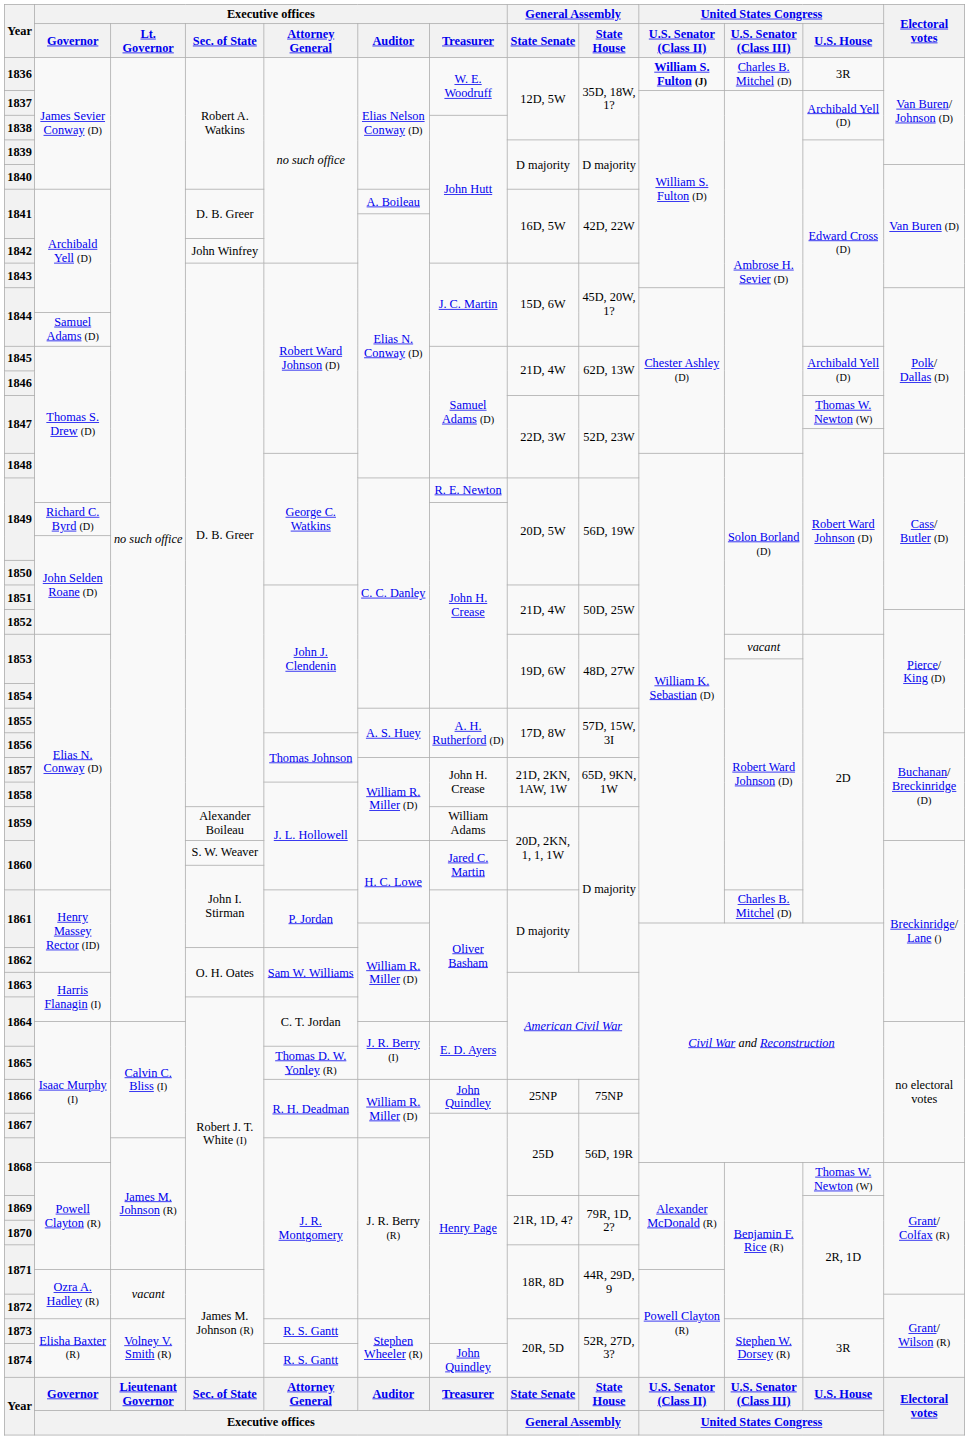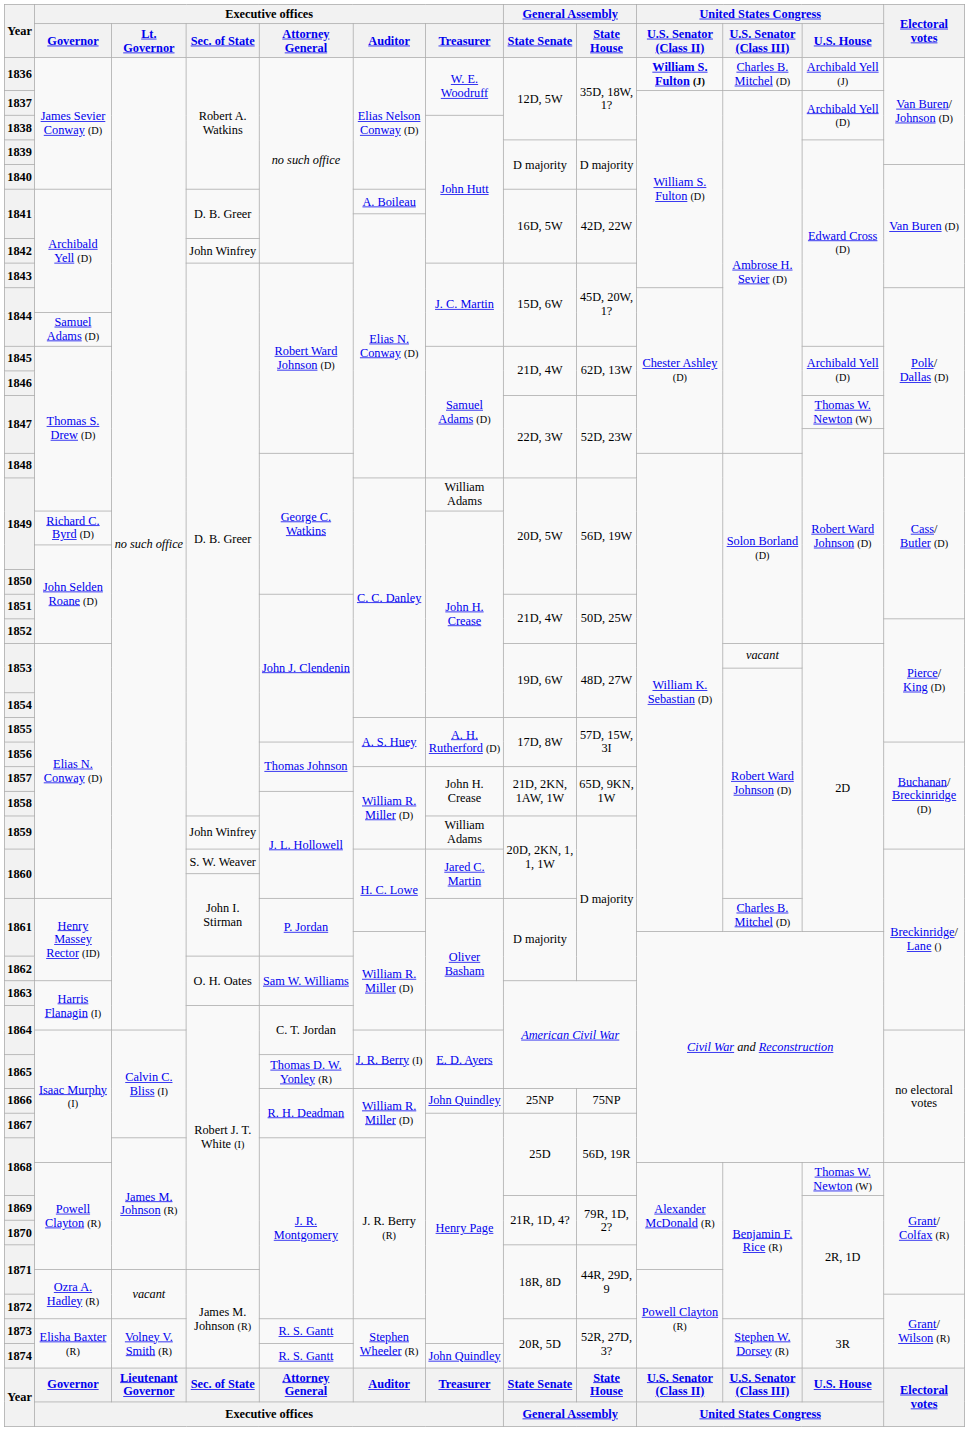 <table class="wikitable sortable sticky-header-multi" style="text-align:center">
 <tr>
 <th rowspan=2  class=unsortable>Year</th>
 <th colspan=6>Executive offices</th>
 <th colspan=2><a href='#'>General Assembly</a></th>
 <th colspan=3><a href='#'>United States Congress</a></th>
 <th rowspan=2  class=unsortable><a href='#'>Electoral votes</a></th>
 </tr>
 <tr style="height:2em">
 <th class=unsortable><a href='#'>Governor</a></th>
 <th class=unsortable><a href='#'>Lt. Governor</a></th>
 <th class=unsortable><a href='#'>Sec. of State</a></th>
 <th class=unsortable><a href='#'>Attorney<br>General</a></th>
 <th class=unsortable><a href='#'>Auditor</a></th>
 <th class=unsortable><a href='#'>Treasurer</a></th>
 <th class=unsortable><a href='#'>State Senate</a></th>
 <th class=unsortable><a href='#'>State House</a></th>
 <th class=unsortable><a href='#'>U.S. Senator<br>(Class II)</a></th>
 <th class=unsortable><a href='#'>U.S. Senator<br>(Class III)</a></th>
 <th class=unsortable><a href='#'>U.S. House</a></th>
 </tr>
 <tr style="height:2em">
 <th>1836</th>
 <td rowspan=5 ><a href='#'>James Sevier<br>Conway</a> <small>(D)</small></td>
 <td rowspan=37><em>no such office</em></td>
 <td rowspan=5>Robert A. Watkins</td>
 <td rowspan=8><em>no such office</em></td>
 <td rowspan=5 ><a href='#'>Elias Nelson<br>Conway</a> <small>(D)</small></td>
 <td rowspan=2><a href='#'>W. E. Woodruff</a></td>
 <td rowspan=3 >12D, 5W</td>
 <td rowspan=3 >35D, 18W, 1?</td>
 <td><strong><a href='#'>William S. Fulton</a> <small>(J)</small></strong></td>
 <td><a href='#'>Charles B. Mitchel</a> <small>(D)</small></td>
-<td>3R</td>
+<td><a href='#'>Archibald Yell</a> <small>(J)</small></td>
 <td rowspan=4 ><a href='#'>Van Buren</a>/<br><a href='#'>Johnson</a> <small>(D)</small> </td>
 </tr>
 <tr style="height:2em">
 <th>1837</th>
 <td rowspan=8 ><a href='#'>William S. Fulton</a> <small>(D)</small></td>
 <td rowspan=14 ><a href='#'>Ambrose H. Sevier</a> <small>(D)</small></td>
 <td rowspan=2 ><a href='#'>Archibald Yell</a> <small>(D)</small></td>
 </tr>
 <tr style="height:2em">
 <th>1838</th>
 <td rowspan=6><a href='#'>John Hutt</a></td>
 </tr>
 <tr style="height:2em">
 <th>1839</th>
 <td rowspan=2 >D majority</td>
 <td rowspan=2 >D majority</td>
 <td rowspan=8 ><a href='#'>Edward Cross</a> <small>(D)</small></td>
 </tr>
 <tr style="height:2em">
 <th>1840</th>
 <td rowspan=5 ><a href='#'>Van Buren</a> <small>(D)</small> </td>
 </tr>
 <tr style="height:2em">
 <th rowspan=2>1841</th>
 <td rowspan=5 ><a href='#'>Archibald Yell</a> <small>(D)</small></td>
 <td rowspan=2>D. B. Greer</td>
 <td><a href='#'>A. Boileau</a></td>
 <td rowspan=3 >16D, 5W</td>
 <td rowspan=3 >42D, 22W</td>
 </tr>
 <tr style="height:2em">
 <td rowspan=10 ><a href='#'>Elias N. Conway</a> <small>(D)</small></td>
 </tr>
 <tr style="height:2em">
 <th>1842</th>
 <td>John Winfrey</td>
 </tr>
 <tr style="height:2em">
 <th>1843</th>
 <td rowspan=21>D. B. Greer</td>
 <td rowspan=7 ><a href='#'>Robert Ward<br>Johnson</a> <small>(D)</small></td>
 <td rowspan=3><a href='#'>J. C. Martin</a></td>
 <td rowspan=3 >15D, 6W</td>
 <td rowspan=3 >45D, 20W, 1?</td>
 </tr>
 <tr style="height:2em">
 <th rowspan=2>1844</th>
 <td rowspan=6 ><a href='#'>Chester Ashley</a> <small>(D)</small></td>
 <td rowspan=6 ><a href='#'>Polk</a>/<br><a href='#'>Dallas</a> <small>(D)</small> </td>
 </tr>
 <tr style="height:2em">
 <td><a href='#'>Samuel Adams</a> <small>(D)</small></td>
 </tr>
 <tr style="height:2em">
 <th>1845</th>
 <td rowspan=6 ><a href='#'>Thomas S. Drew</a> <small>(D)</small></td>
 <td rowspan=5 ><a href='#'>Samuel Adams</a> <small>(D)</small></td>
 <td rowspan=2 >21D, 4W</td>
 <td rowspan=2 >62D, 13W</td>
 <td rowspan=2 ><a href='#'>Archibald Yell</a> <small>(D)</small></td>
 </tr>
 <tr style="height:2em">
 <th>1846</th>
 </tr>
 <tr style="height:2em">
 <th rowspan=2>1847</th>
 <td rowspan=3 >22D, 3W</td>
 <td rowspan=3 >52D, 23W</td>
 <td><a href='#'>Thomas W. Newton</a> <small>(W)</small></td>
 </tr>
 <tr style="height:2em">
 <td rowspan=8 ><a href='#'>Robert Ward<br>Johnson</a> <small>(D)</small></td>
 </tr>
 <tr style="height:2em">
 <th>1848</th>
 <td rowspan=5><a href='#'>George C. Watkins</a></td>
 <td rowspan=18 ><a href='#'>William K. Sebastian</a> <small>(D)</small></td>
 <td rowspan=7 ><a href='#'>Solon Borland</a> <small>(D)</small></td>
 <td rowspan=6 ><a href='#'>Cass</a>/<br><a href='#'>Butler</a> <small>(D)</small> </td>
 </tr>
 <tr style="height:2em">
 <th rowspan=3>1849</th>
 <td rowspan=9><a href='#'>C. C. Danley</a></td>
-<td><a href='#'>R. E. Newton</a></td>
+<td>William Adams</td>
 <td rowspan=4 >20D, 5W</td>
 <td rowspan=4 >56D, 19W</td>
 </tr>
 <tr style="height:2em">
 <td><a href='#'>Richard C. Byrd</a> <small>(D)</small></td>
 <td rowspan=8><a href='#'>John H. Crease</a></td>
 </tr>
 <tr style="height:2em">
 <td rowspan=4 ><a href='#'>John Selden<br>Roane</a> <small>(D)</small></td>
 </tr>
 <tr style="height:2em">
 <th>1850</th>
 </tr>
 <tr style="height:2em">
 <th>1851</th>
 <td rowspan=6><a href='#'>John J. Clendenin</a></td>
 <td rowspan=2 >21D, 4W</td>
 <td rowspan=2 >50D, 25W</td>
 </tr>
 <tr style="height:2em">
 <th>1852</th>
 <td rowspan=5 ><a href='#'>Pierce</a>/<br><a href='#'>King</a> <small>(D)</small> </td>
 </tr>
 <tr style="height:2em">
 <th rowspan=2>1853</th>
 <td rowspan=10 ><a href='#'>Elias N. Conway</a> <small>(D)</small></td>
 <td rowspan=3 >19D, 6W</td>
 <td rowspan=3 >48D, 27W</td>
 <td><em>vacant</em></td>
 <td rowspan=11 >2D</td>
 </tr>
 <tr style="height:2em">
 <td rowspan=9 ><a href='#'>Robert Ward<br>Johnson</a> <small>(D)</small></td>
 </tr>
 <tr style="height:2em">
 <th>1854</th>
 </tr>
 <tr style="height:2em">
 <th>1855</th>
 <td rowspan=2><a href='#'>A. S. Huey</a></td>
 <td rowspan=2 ><a href='#'>A. H. Rutherford</a> <small>(D)</small></td>
 <td rowspan=2 >17D, 8W</td>
 <td rowspan=2 >57D, 15W, 3I</td>
 </tr>
 <tr style="height:2em">
 <th>1856</th>
 <td rowspan=2><a href='#'>Thomas Johnson</a></td>
 <td rowspan=4 ><a href='#'>Buchanan</a>/<br><a href='#'>Breckinridge</a> <small>(D)</small> </td>
 </tr>
 <tr style="height:2em">
 <th>1857</th>
 <td rowspan=3 ><a href='#'>William R. Miller</a> <small>(D)</small></td>
 <td rowspan=2>John H. Crease</td>
 <td rowspan=2 >21D, 2KN, 1AW, 1W</td>
 <td rowspan=2 >65D, 9KN, 1W</td>
 </tr>
 <tr style="height:2em">
 <th>1858</th>
 <td rowspan=4><a href='#'>J. L. Hollowell</a></td>
 </tr>
 <tr style="height:2em">
 <th>1859</th>
-<td>Alexander Boileau</td>
+<td>John Winfrey</td>
 <td>William Adams</td>
 <td rowspan=3 >20D, 2KN, 1, 1, 1W</td>
 <td rowspan=6 >D majority</td>
 </tr>
 <tr style="height:2em">
 <th rowspan=2>1860</th>
 <td>S. W. Weaver</td>
 <td rowspan=3><a href='#'>H. C. Lowe</a></td>
 <td rowspan=2><a href='#'>Jared C. Martin</a></td>
 <td rowspan=7 ><a href='#'>Breckinridge</a>/<br><a href='#'>Lane</a> <small>()</small> </td>
 </tr>
 <tr style="height:2em">
 <td rowspan=3>John I. Stirman</td>
 </tr>
 <tr style="height:2em">
 <th rowspan=2>1861</th>
 <td rowspan=3 ><a href='#'>Henry Massey<br>Rector</a> <small>(ID)</small></td>
 <td rowspan=2><a href='#'>P. Jordan</a></td>
 <td rowspan=5><a href='#'>Oliver Basham</a></td>
 <td rowspan=3 >D majority</td>
 <td><a href='#'>Charles B. Mitchel</a> <small>(D)</small></td>
 </tr>
 <tr style="height:2em">
 <td rowspan=4 ><a href='#'>William R. Miller</a> <small>(D)</small></td>
 <td colspan="3" rowspan="9"><em><a href='#'>Civil War</a> and <a href='#'>Reconstruction</a></em></td>
 </tr>
 <tr style="height:2em">
 <th>1862</th>
 <td rowspan=2>O. H. Oates</td>
 <td rowspan=2><a href='#'>Sam W. Williams</a></td>
 </tr>
 <tr style="height:2em">
 <th>1863</th>
 <td rowspan=2 ><a href='#'>Harris Flanagin</a> <small>(I)</small></td>
 <td colspan="2" rowspan=4><em><a href='#'>American Civil War</a></em></td>
 </tr>
 <tr style="height:2em">
 <th rowspan=2>1864</th>
 <td rowspan=10 >Robert J. T. White <small>(I)</small></td>
 <td rowspan=2>C. T. Jordan</td>
 </tr>
 <tr style="height:2em">
 <td rowspan=5 ><a href='#'>Isaac Murphy</a> <small>(I)</small></td>
 <td rowspan=4 ><a href='#'>Calvin C. Bliss</a> <small>(I)</small></td>
 <td rowspan=2 ><a href='#'>J. R. Berry</a> <small>(I)</small></td>
 <td rowspan=2><a href='#'>E. D. Ayers</a></td>
 <td rowspan=5>no electoral votes</td>
 </tr>
 <tr style="height:2em">
 <th>1865</th>
 <td><a href='#'>Thomas D. W. Yonley</a> <small>(R)</small></td>
 </tr>
 <tr style="height:2em">
 <th>1866</th>
 <td rowspan=2><a href='#'>R. H. Deadman</a></td>
 <td rowspan=2 ><a href='#'>William R. Miller</a> <small>(D)</small></td>
 <td><a href='#'>John Quindley</a></td>
 <td>25NP</td>
 <td>75NP</td>
 </tr>
 <tr style="height:2em">
 <th>1867</th>
 <td rowspan=9><a href='#'>Henry Page</a></td>
 <td rowspan=3 >25D</td>
 <td rowspan=3 >56D, 19R</td>
 </tr>
 <tr style="height:2em">
 <th rowspan=2>1868</th>
 <td rowspan=5 ><a href='#'>James M.<br>Johnson</a> <small>(R)</small></td>
 <td rowspan=7><a href='#'>J. R. Montgomery</a></td>
 <td rowspan=7 >J. R. Berry <small>(R)</small></td>
 </tr>
 <tr style="height:2em">
 <td rowspan=4 ><a href='#'>Powell Clayton</a> <small>(R)</small></td>
 <td rowspan=4 ><a href='#'>Alexander McDonald</a> <small>(R)</small></td>
 <td rowspan=6 ><a href='#'>Benjamin F. Rice</a> <small>(R)</small></td>
 <td><a href='#'>Thomas W. Newton</a> <small>(W)</small></td>
 <td rowspan=5 ><a href='#'>Grant</a>/<br><a href='#'>Colfax</a> <small>(R)</small> </td>
 </tr>
 <tr style="height:2em">
 <th>1869</th>
 <td rowspan=2 >21R, 1D, 4?</td>
 <td rowspan=2 >79R, 1D, 2?</td>
 <td rowspan=5 >2R, 1D</td>
 </tr>
 <tr style="height:2em">
 <th>1870</th>
 </tr>
 <tr style="height:2em">
 <th rowspan=2>1871</th>
 <td rowspan=3 >18R, 8D</td>
 <td rowspan=3 >44R, 29D, 9</td>
 </tr>
 <tr style="height:2em">
 <td rowspan=2 ><a href='#'>Ozra A. Hadley</a> <small>(R)</small></td>
 <td rowspan=2><em>vacant</em></td>
 <td rowspan=4 >James M. Johnson <small>(R)</small></td>
 <td rowspan=4 ><a href='#'>Powell Clayton</a> <small>(R)</small></td>
 </tr>
 <tr style="height:2em">
 <th>1872</th>
 <td rowspan=3 ><a href='#'>Grant</a>/<br><a href='#'>Wilson</a> <small>(R)</small> </td>
 </tr>
 <tr style="height:2em">
 <th>1873</th>
 <td rowspan=2 ><a href='#'>Elisha Baxter</a> <small>(R)</small></td>
 <td rowspan=2 ><a href='#'>Volney V.<br>Smith</a> <small>(R)</small></td>
 <td><a href='#'>R. S. Gantt</a></td>
 <td rowspan=2 ><a href='#'>Stephen Wheeler</a> <small>(R)</small></td>
 <td rowspan=2 >20R, 5D</td>
 <td rowspan=2 >52R, 27D, 3?</td>
 <td rowspan=2 ><a href='#'>Stephen W. Dorsey</a> <small>(R)</small></td>
 <td rowspan=2 >3R</td>
 </tr>
 <tr style="height:2em">
 <th>1874</th>
 <td><a href='#'>R. S. Gantt</a></td>
 <td><a href='#'>John Quindley</a></td>
 </tr>
 <tr style="height:2em">
 <th rowspan=2>Year</th>
 <th><a href='#'>Governor</a></th>
 <th><a href='#'>Lieutenant<br>Governor</a></th>
 <th><a href='#'>Sec. of State</a></th>
 <th><a href='#'>Attorney<br>General</a></th>
 <th><a href='#'>Auditor</a></th>
 <th><a href='#'>Treasurer</a></th>
 <th><a href='#'>State Senate</a></th>
 <th><a href='#'>State House</a></th>
 <th><a href='#'>U.S. Senator<br>(Class II)</a></th>
 <th><a href='#'>U.S. Senator<br>(Class III)</a></th>
 <th><a href='#'>U.S. House</a></th>
 <th rowspan=2><a href='#'>Electoral votes</a></th>
 </tr>
 <tr style="height:2em">
 <th colspan=6>Executive offices</th>
 <th colspan=2><a href='#'>General Assembly</a></th>
 <th colspan=3><a href='#'>United States Congress</a></th>
 </tr>
 </table>
